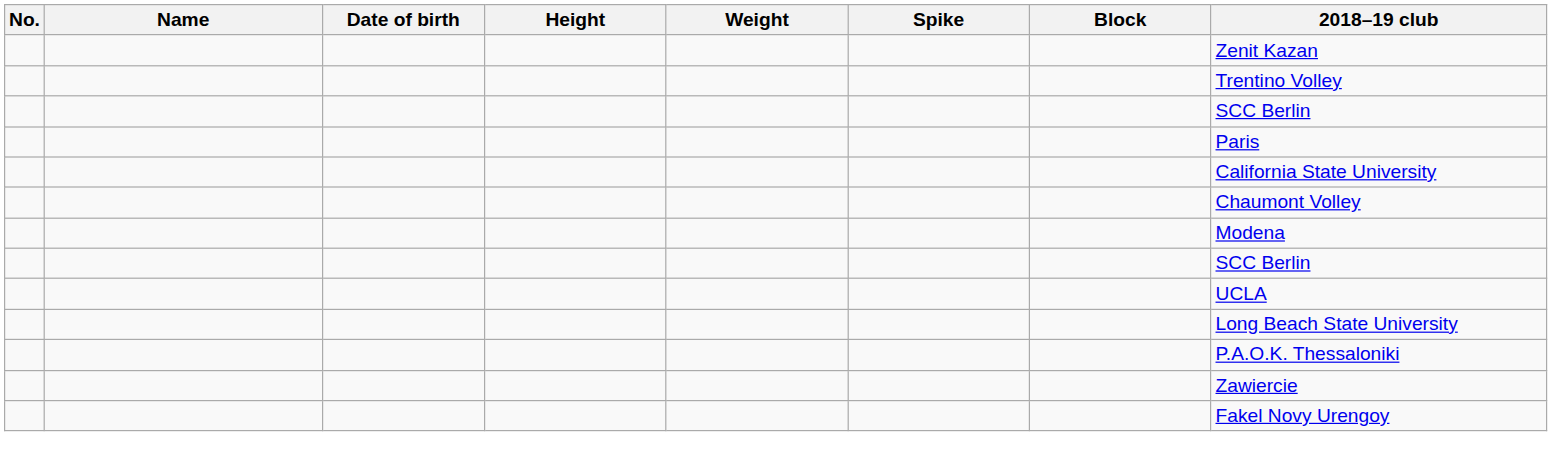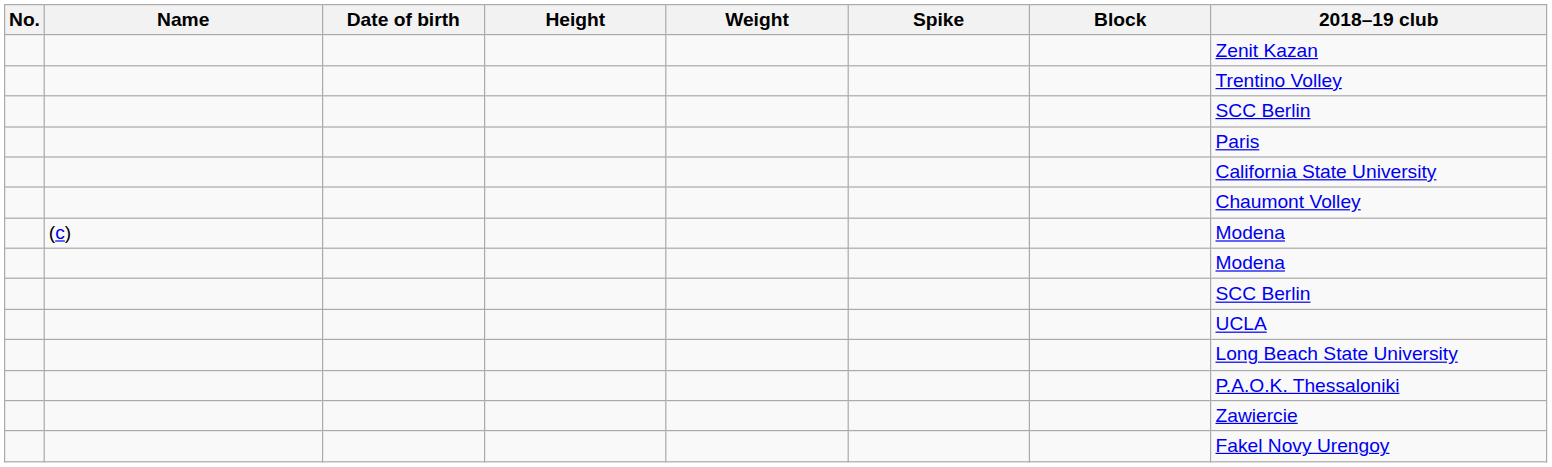 <table class="wikitable sortable" style="font-size:100%; text-align:center;">
 <tr>
 <th>No.</th>
 <th style="width:14em">Name</th>
 <th style="width:8em">Date of birth</th>
 <th style="width:9em">Height</th>
 <th style="width:9em">Weight</th>
 <th style="width:9em">Spike</th>
 <th style="width:9em">Block</th>
 <th style="width:17em">2018–19 club</th>
 </tr>
 <tr>
 <td></td>
 <td style="text-align:left;"></td>
 <td style="text-align:right;"></td>
 <td></td>
 <td></td>
 <td></td>
 <td></td>
 <td style="text-align:left;"> <a href='#'>Zenit Kazan</a></td>
 </tr>
 <tr>
 <td></td>
 <td style="text-align:left;"></td>
 <td style="text-align:right;"></td>
 <td></td>
 <td></td>
 <td></td>
 <td></td>
 <td style="text-align:left;"> <a href='#'>Trentino Volley</a></td>
 </tr>
 <tr>
 <td></td>
 <td style="text-align:left;"></td>
 <td style="text-align:right;"></td>
 <td></td>
 <td></td>
 <td></td>
 <td></td>
 <td style="text-align:left;"> <a href='#'>SCC Berlin</a></td>
 </tr>
 <tr>
 <td></td>
 <td style="text-align:left;"></td>
 <td style="text-align:right;"></td>
 <td></td>
 <td></td>
 <td></td>
 <td></td>
 <td style="text-align:left;"> <a href='#'>Paris</a></td>
 </tr>
 <tr>
 <td></td>
 <td style="text-align:left;"></td>
 <td style="text-align:right;"></td>
 <td></td>
 <td></td>
 <td></td>
 <td></td>
 <td style="text-align:left;"> <a href='#'>California State University</a></td>
 </tr>
 <tr>
 <td></td>
 <td style="text-align:left;"></td>
 <td style="text-align:right;"></td>
 <td></td>
 <td></td>
 <td></td>
 <td></td>
 <td style="text-align:left;"> <a href='#'>Chaumont Volley</a></td>
 </tr>
 <tr>
 <td></td>
+<td style="text-align:left;"> (<a href='#'>c</a>)</td>
+<td style="text-align:right;"></td>
+<td></td>
+<td></td>
+<td></td>
+<td></td>
+<td style="text-align:left;"> <a href='#'>Modena</a></td>
+</tr>
+<tr>
+<td></td>
 <td style="text-align:left;"></td>
 <td style="text-align:right;"></td>
 <td></td>
 <td></td>
 <td></td>
 <td></td>
 <td style="text-align:left;"> <a href='#'>Modena</a></td>
 </tr>
 <tr>
 <td></td>
 <td style="text-align:left;"></td>
 <td style="text-align:right;"></td>
 <td></td>
 <td></td>
 <td></td>
 <td></td>
 <td style="text-align:left;"> <a href='#'>SCC Berlin</a></td>
 </tr>
 <tr>
 <td></td>
 <td style="text-align:left;"></td>
 <td style="text-align:right;"></td>
 <td></td>
 <td></td>
 <td></td>
 <td></td>
 <td style="text-align:left;"> <a href='#'>UCLA</a></td>
 </tr>
 <tr>
 <td></td>
 <td style="text-align:left;"></td>
 <td style="text-align:right;"></td>
 <td></td>
 <td></td>
 <td></td>
 <td></td>
 <td style="text-align:left;"> <a href='#'>Long Beach State University</a></td>
 </tr>
 <tr>
 <td></td>
 <td style="text-align:left;"></td>
 <td style="text-align:right;"></td>
 <td></td>
 <td></td>
 <td></td>
 <td></td>
 <td style="text-align:left;"> <a href='#'>P.A.O.K. Thessaloniki</a></td>
 </tr>
 <tr>
 <td></td>
 <td style="text-align:left;"></td>
 <td style="text-align:right;"></td>
 <td></td>
 <td></td>
 <td></td>
 <td></td>
 <td style="text-align:left;"> <a href='#'>Zawiercie</a></td>
 </tr>
 <tr>
 <td></td>
 <td style="text-align:left;"></td>
 <td style="text-align:right;"></td>
 <td></td>
 <td></td>
 <td></td>
 <td></td>
 <td style="text-align:left;"> <a href='#'>Fakel Novy Urengoy</a></td>
 </tr>
 </table>
